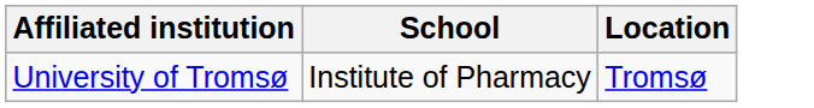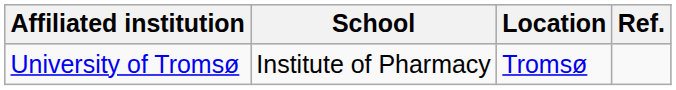 <table class="wikitable sortable">
 <tr>
 <th>Affiliated institution</th>
 <th>School</th>
 <th>Location</th>
+<th>Ref.</th>
 </tr>
 <tr>
 <td><a href='#'>University of Tromsø</a></td>
 <td>Institute of Pharmacy</td>
 <td><a href='#'>Tromsø</a></td>
+<td></td>
 </tr>
 </table>
